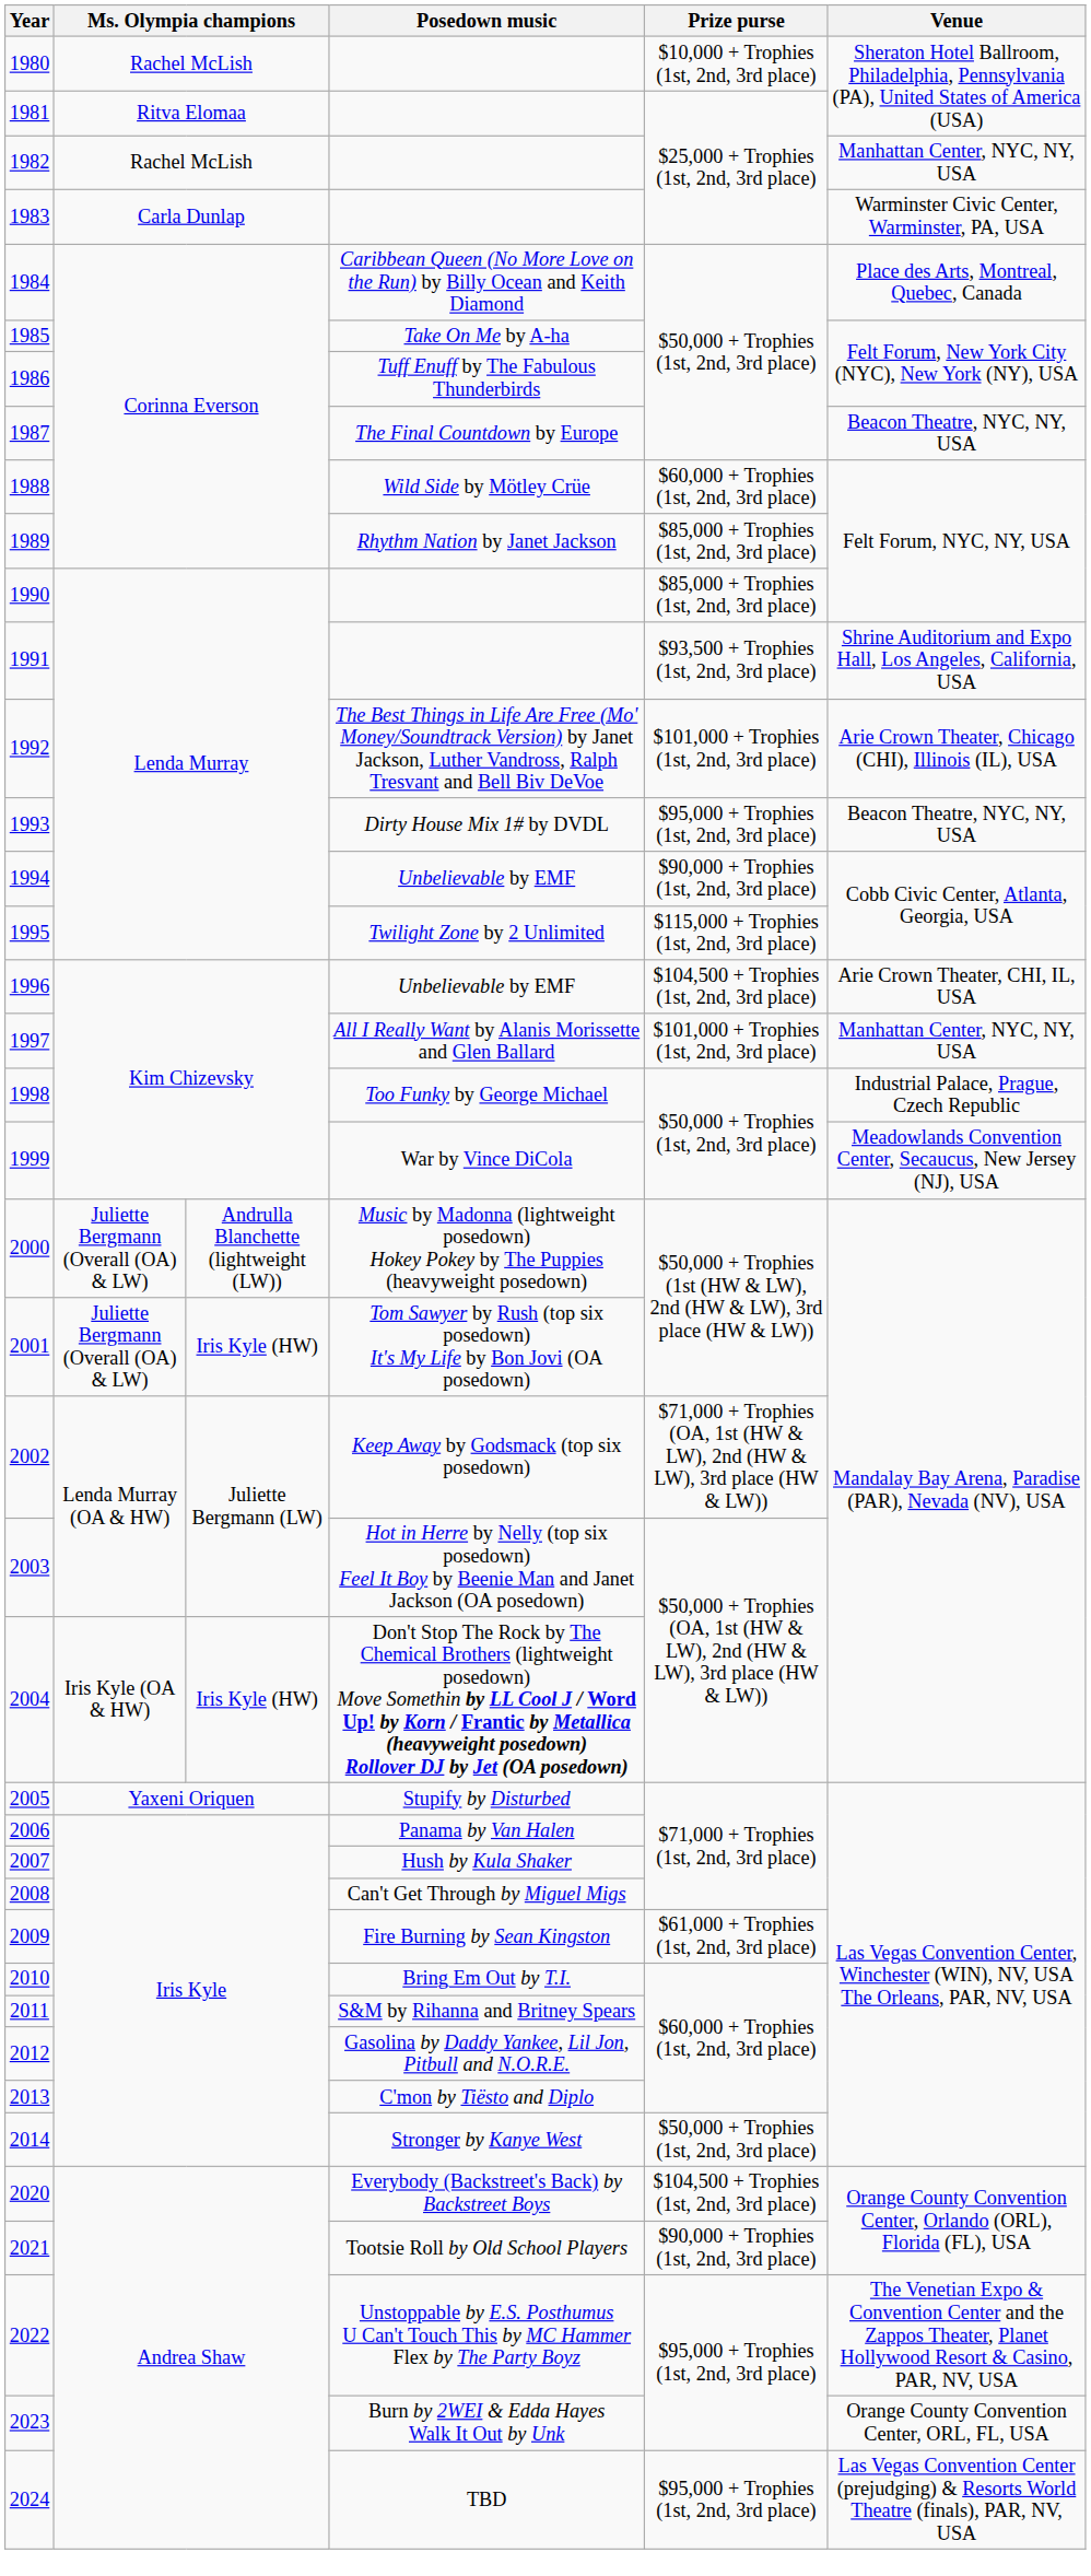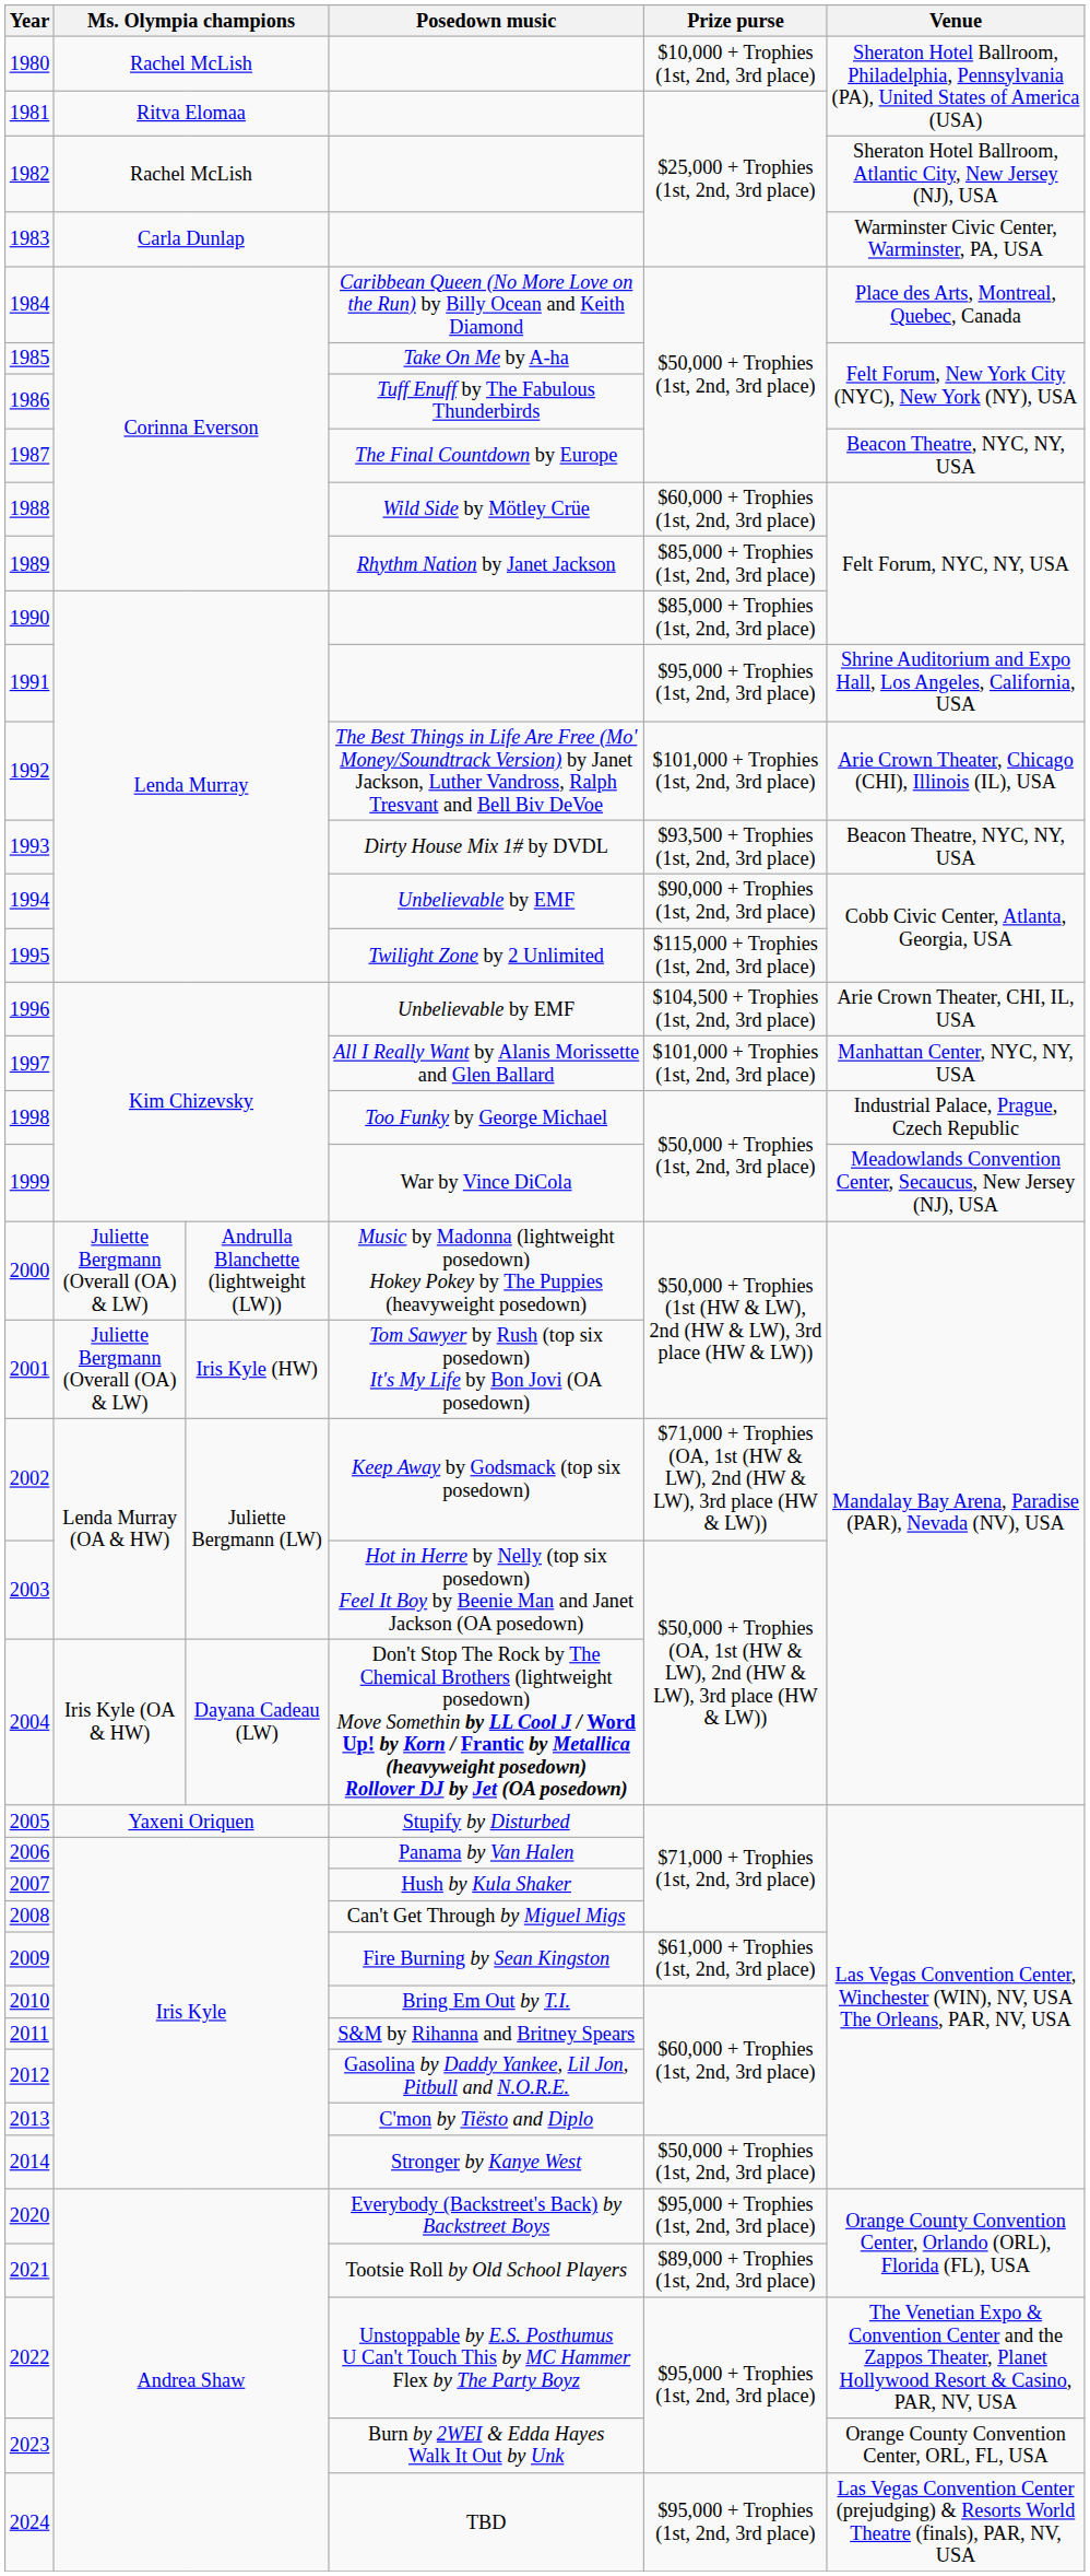 <table class="wikitable sortable sticky-header" style="text-align:center">
 <tr>
 <th>Year</th>
 <th colspan="2">Ms. Olympia champions</th>
 <th>Posedown music</th>
 <th>Prize purse</th>
 <th>Venue</th>
 </tr>
 <tr>
 <td><a href='#'>1980</a></td>
 <td rowspan=1 colspan=2> <a href='#'>Rachel McLish</a></td>
 <td></td>
 <td>$10,000 + Trophies (1st, 2nd, 3rd place)</td>
 <td rowspan=2 colspan=1><a href='#'>Sheraton Hotel</a> Ballroom, <a href='#'>Philadelphia</a>, <a href='#'>Pennsylvania</a> (PA), <a href='#'>United States of America</a> (USA)</td>
 </tr>
 <tr>
 <td><a href='#'>1981</a></td>
 <td rowspan=1 colspan=2> <a href='#'>Ritva Elomaa</a></td>
 <td></td>
 <td rowspan=3>$25,000 + Trophies (1st, 2nd, 3rd place)</td>
 </tr>
 <tr>
 <td><a href='#'>1982</a></td>
 <td rowspan=1 colspan=2> Rachel McLish</td>
 <td></td>
-<td><a href='#'>Manhattan Center</a>, NYC, NY, USA</td>
+<td>Sheraton Hotel Ballroom, <a href='#'>Atlantic City</a>, <a href='#'>New Jersey</a> (NJ), USA</td>
 </tr>
 <tr>
 <td><a href='#'>1983</a></td>
 <td rowspan=1 colspan=2> <a href='#'>Carla Dunlap</a></td>
 <td></td>
 <td>Warminster Civic Center, <a href='#'>Warminster</a>, PA, USA</td>
 </tr>
 <tr>
 <td><a href='#'>1984</a></td>
 <td rowspan=6 colspan=2> <a href='#'>Corinna Everson</a></td>
 <td><em><a href='#'>Caribbean Queen (No More Love on the Run)</a></em> by <a href='#'>Billy Ocean</a> and <a href='#'>Keith Diamond</a></td>
 <td rowspan=4>$50,000 + Trophies (1st, 2nd, 3rd place)</td>
 <td><a href='#'>Place des Arts</a>, <a href='#'>Montreal</a>, <a href='#'>Quebec</a>, Canada</td>
 </tr>
 <tr>
 <td><a href='#'>1985</a></td>
 <td><em><a href='#'>Take On Me</a></em> by <a href='#'>A-ha</a></td>
 <td rowspan=2><a href='#'>Felt Forum</a>, <a href='#'>New York City</a> (NYC), <a href='#'>New York</a> (NY), USA</td>
 </tr>
 <tr>
 <td><a href='#'>1986</a></td>
 <td><em><a href='#'>Tuff Enuff</a></em> by <a href='#'>The Fabulous Thunderbirds</a></td>
 </tr>
 <tr>
 <td><a href='#'>1987</a></td>
 <td><em><a href='#'>The Final Countdown</a></em> by <a href='#'>Europe</a></td>
 <td><a href='#'>Beacon Theatre</a>, NYC, NY, USA</td>
 </tr>
 <tr>
 <td><a href='#'>1988</a></td>
 <td><em><a href='#'>Wild Side</a></em> by <a href='#'>Mötley Crüe</a></td>
 <td>$60,000 + Trophies (1st, 2nd, 3rd place)</td>
 <td rowspan=3>Felt Forum, NYC, NY, USA</td>
 </tr>
 <tr>
 <td><a href='#'>1989</a></td>
 <td><em><a href='#'>Rhythm Nation</a></em> by <a href='#'>Janet Jackson</a></td>
 <td>$85,000 + Trophies (1st, 2nd, 3rd place)</td>
 </tr>
 <tr>
 <td><a href='#'>1990</a></td>
 <td rowspan=6 colspan=2> <a href='#'>Lenda Murray</a></td>
 <td></td>
 <td>$85,000 + Trophies (1st, 2nd, 3rd place)</td>
 </tr>
 <tr>
 <td><a href='#'>1991</a></td>
 <td></td>
-<td>$93,500 + Trophies (1st, 2nd, 3rd place)</td>
+<td>$95,000 + Trophies (1st, 2nd, 3rd place)</td>
 <td><a href='#'>Shrine Auditorium and Expo Hall</a>, <a href='#'>Los Angeles</a>, <a href='#'>California</a>, USA</td>
 </tr>
 <tr>
 <td><a href='#'>1992</a></td>
 <td><em><a href='#'>The Best Things in Life Are Free (Mo' Money/Soundtrack Version)</a></em> by Janet Jackson, <a href='#'>Luther Vandross</a>, <a href='#'>Ralph Tresvant</a> and <a href='#'>Bell Biv DeVoe</a></td>
 <td>$101,000 + Trophies (1st, 2nd, 3rd place)</td>
 <td><a href='#'>Arie Crown Theater</a>, <a href='#'>Chicago</a> (CHI), <a href='#'>Illinois</a> (IL), USA</td>
 </tr>
 <tr>
 <td><a href='#'>1993</a></td>
 <td><em>Dirty House Mix 1#</em> by DVDL</td>
-<td>$95,000 + Trophies (1st, 2nd, 3rd place)</td>
+<td>$93,500 + Trophies (1st, 2nd, 3rd place)</td>
 <td>Beacon Theatre, NYC, NY, USA</td>
 </tr>
 <tr>
 <td><a href='#'>1994</a></td>
 <td><em><a href='#'>Unbelievable</a></em> by <a href='#'>EMF</a></td>
 <td>$90,000 + Trophies (1st, 2nd, 3rd place)</td>
 <td rowspan=2 colspan=1>Cobb Civic Center, <a href='#'>Atlanta</a>, Georgia, USA</td>
 </tr>
 <tr>
 <td><a href='#'>1995</a></td>
 <td><em><a href='#'>Twilight Zone</a></em> by <a href='#'>2 Unlimited</a></td>
 <td>$115,000 + Trophies (1st, 2nd, 3rd place)</td>
 </tr>
 <tr>
 <td><a href='#'>1996</a></td>
 <td rowspan=4 colspan=2> <a href='#'>Kim Chizevsky</a></td>
 <td><em>Unbelievable</em> by EMF</td>
 <td>$104,500 + Trophies (1st, 2nd, 3rd place)</td>
 <td>Arie Crown Theater, CHI, IL, USA</td>
 </tr>
 <tr>
 <td><a href='#'>1997</a></td>
 <td><em><a href='#'>All I Really Want</a></em> by <a href='#'>Alanis Morissette</a> and <a href='#'>Glen Ballard</a></td>
 <td>$101,000 + Trophies (1st, 2nd, 3rd place)</td>
 <td><a href='#'>Manhattan Center</a>, NYC, NY, USA</td>
 </tr>
 <tr>
 <td><a href='#'>1998</a></td>
 <td><em><a href='#'>Too Funky</a></em> by <a href='#'>George Michael</a></td>
 <td rowspan=2>$50,000 + Trophies (1st, 2nd, 3rd place)</td>
 <td>Industrial Palace, <a href='#'>Prague</a>, Czech Republic</td>
 </tr>
 <tr>
 <td><a href='#'>1999</a></td>
 <td>War by <a href='#'>Vince DiCola</a></td>
 <td><a href='#'>Meadowlands Convention Center</a>, <a href='#'>Secaucus</a>, New Jersey (NJ), USA</td>
 </tr>
 <tr>
 <td><a href='#'>2000</a></td>
 <td> <a href='#'>Juliette Bergmann</a> (Overall (OA) & LW)</td>
 <td> <a href='#'>Andrulla Blanchette</a> (lightweight (LW))</td>
 <td><em><a href='#'>Music</a></em> by <a href='#'>Madonna</a> (lightweight posedown)<br><em>Hokey Pokey</em> by <a href='#'>The Puppies</a> (heavyweight posedown)</td>
 <td rowspan=2>$50,000 + Trophies (1st (HW & LW), 2nd (HW & LW), 3rd place (HW & LW))</td>
 <td rowspan=5 colspan=1><a href='#'>Mandalay Bay Arena</a>, <a href='#'>Paradise</a> (PAR), <a href='#'>Nevada</a> (NV), USA</td>
 </tr>
 <tr>
 <td><a href='#'>2001</a></td>
 <td> <a href='#'>Juliette Bergmann</a> (Overall (OA) & LW)</td>
 <td> <a href='#'>Iris Kyle</a> (HW)</td>
 <td><em><a href='#'>Tom Sawyer</a></em> by <a href='#'>Rush</a> (top six posedown)<br><em><a href='#'>It's My Life</a></em> by <a href='#'>Bon Jovi</a> (OA posedown)</td>
 </tr>
 <tr>
 <td><a href='#'>2002</a></td>
 <td rowspan=2 colspan=1> Lenda Murray (OA & HW)</td>
 <td rowspan=2 colspan=1> Juliette Bergmann (LW)</td>
 <td><em><a href='#'>Keep Away</a></em> by <a href='#'>Godsmack</a> (top six posedown)</td>
 <td>$71,000 + Trophies (OA, 1st (HW & LW), 2nd (HW & LW), 3rd place (HW & LW))</td>
 </tr>
 <tr>
 <td><a href='#'>2003</a></td>
 <td><em><a href='#'>Hot in Herre</a></em> by <a href='#'>Nelly</a> (top six posedown)<br><em><a href='#'>Feel It Boy</a></em> by <a href='#'>Beenie Man</a> and Janet Jackson (OA posedown)</td>
 <td rowspan=2>$50,000 + Trophies (OA, 1st (HW & LW), 2nd (HW & LW), 3rd place (HW & LW))</td>
 </tr>
 <tr>
 <td><a href='#'>2004</a></td>
 <td> Iris Kyle (OA & HW)</td>
-<td> <a href='#'>Iris Kyle</a> (HW)</td>
+<td> <a href='#'>Dayana Cadeau</a> (LW)</td>
 <td>Don't Stop The Rock by <a href='#'>The Chemical Brothers</a> (lightweight posedown)<br><em>Move Somethin<strong> by <a href='#'>LL Cool J</a> / </em><a href='#'>Word Up!</a><em> by <a href='#'>Korn</a> / </em><a href='#'>Frantic</a><em> by <a href='#'>Metallica</a> (heavyweight posedown)<br><a href='#'>Rollover DJ</a> by <a href='#'>Jet</a> (OA posedown)</td>
 </tr>
 <tr>
 <td><a href='#'>2005</a></td>
 <td rowspan=1 colspan=2> <a href='#'>Yaxeni Oriquen</a></td>
 <td></em><a href='#'>Stupify</a><em> by <a href='#'>Disturbed</a></td>
 <td rowspan=4>$71,000 + Trophies (1st, 2nd, 3rd place)</td>
 <td rowspan=10 colspan=1><a href='#'>Las Vegas Convention Center</a>, <a href='#'>Winchester</a> (WIN), NV, USA<br><a href='#'>The Orleans</a>, PAR, NV, USA</td>
 </tr>
 <tr>
 <td><a href='#'>2006</a></td>
 <td rowspan=9 colspan=2> <a href='#'>Iris Kyle</a></td>
 <td></em><a href='#'>Panama</a><em> by <a href='#'>Van Halen</a></td>
 </tr>
 <tr>
 <td><a href='#'>2007</a></td>
 <td></em><a href='#'>Hush</a><em> by <a href='#'>Kula Shaker</a></td>
 </tr>
 <tr>
 <td><a href='#'>2008</a></td>
 <td></em>Can't Get Through<em> by <a href='#'>Miguel Migs</a></td>
 </tr>
 <tr>
 <td><a href='#'>2009</a></td>
 <td></em><a href='#'>Fire Burning</a><em> by <a href='#'>Sean Kingston</a></td>
 <td>$61,000 + Trophies (1st, 2nd, 3rd place)</td>
 </tr>
 <tr>
 <td><a href='#'>2010</a></td>
 <td></em><a href='#'>Bring Em Out</a><em> by <a href='#'>T.I.</a></td>
 <td rowspan=4>$60,000 + Trophies (1st, 2nd, 3rd place)</td>
 </tr>
 <tr>
 <td><a href='#'>2011</a></td>
 <td><a href='#'>S&M</a> by <a href='#'>Rihanna</a> and <a href='#'>Britney Spears</a></td>
 </tr>
 <tr>
 <td><a href='#'>2012</a></td>
 <td></em><a href='#'>Gasolina</a><em> by <a href='#'>Daddy Yankee</a>, <a href='#'>Lil Jon</a>, <a href='#'>Pitbull</a> and <a href='#'>N.O.R.E.</a></td>
 </tr>
 <tr>
 <td><a href='#'>2013</a></td>
 <td></em><a href='#'>C'mon</a><em> by <a href='#'>Tiësto</a> and <a href='#'>Diplo</a></td>
 </tr>
 <tr>
 <td><a href='#'>2014</a></td>
 <td></em><a href='#'>Stronger</a><em> by <a href='#'>Kanye West</a></td>
 <td>$50,000 + Trophies (1st, 2nd, 3rd place)</td>
 </tr>
 <tr>
 <td><a href='#'>2020</a></td>
 <td rowspan=5 colspan=2> <a href='#'>Andrea Shaw</a></td>
 <td></em><a href='#'>Everybody (Backstreet's Back)</a><em> by <a href='#'>Backstreet Boys</a></td>
-<td>$104,500 + Trophies (1st, 2nd, 3rd place)</td>
+<td>$95,000 + Trophies (1st, 2nd, 3rd place)</td>
 <td rowspan=2><a href='#'>Orange County Convention Center</a>, <a href='#'>Orlando</a> (ORL), <a href='#'>Florida</a> (FL), USA</td>
 </tr>
 <tr>
 <td><a href='#'>2021</a></td>
 <td></em>Tootsie Roll<em> by Old School Players</td>
-<td>$90,000 + Trophies (1st, 2nd, 3rd place)</td>
+<td>$89,000 + Trophies (1st, 2nd, 3rd place)</td>
 </tr>
 <tr>
 <td><a href='#'>2022</a></td>
 <td></em><a href='#'>Unstoppable</a><em> by <a href='#'>E.S. Posthumus</a><br></em><a href='#'>U Can't Touch This</a><em> by <a href='#'>MC Hammer</a><br></em>Flex<em> by <a href='#'>The Party Boyz</a></td>
 <td rowspan=2>$95,000 + Trophies (1st, 2nd, 3rd place)</td>
 <td><a href='#'>The Venetian Expo & Convention Center</a> and the <a href='#'>Zappos Theater</a>, <a href='#'>Planet Hollywood Resort & Casino</a>, PAR, NV, USA</td>
 </tr>
 <tr>
 <td><a href='#'>2023</a></td>
 <td></em>Burn<em> by <a href='#'>2WEI</a> & Edda Hayes<br></em><a href='#'>Walk It Out</a><em> by <a href='#'>Unk</a></td>
 <td>Orange County Convention Center, ORL, FL, USA</td>
 </tr>
 <tr>
 <td></em><a href='#'>2024</a><em></td>
 <td></em>TBD<em></td>
 <td></em>$95,000 + Trophies (1st, 2nd, 3rd place)<em></td>
 <td><a href='#'>Las Vegas Convention Center</a> (prejudging) & <a href='#'>Resorts World Theatre</a> (finals), PAR, NV, USA</td>
 </tr>
 </table>
